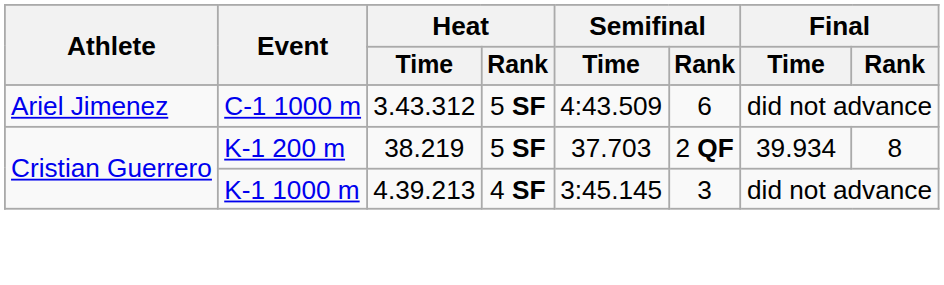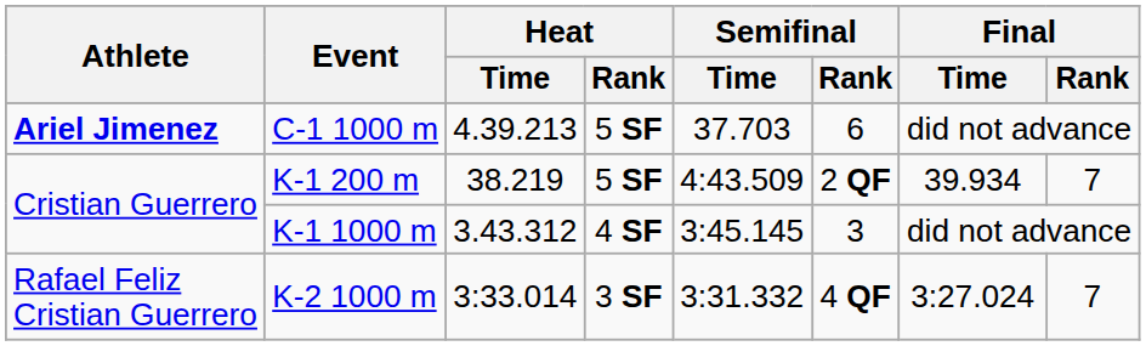 <table class=wikitable style=font-size:90%;text-align:center>
 <tr>
 <th rowspan=2>Athlete</th>
 <th rowspan=2>Event</th>
 <th colspan=2>Heat</th>
 <th colspan=2>Semifinal</th>
 <th colspan=2>Final</th>
 </tr>
 <tr style=font-size:95%>
 <th>Time</th>
 <th>Rank</th>
 <th>Time</th>
 <th>Rank</th>
 <th>Time</th>
 <th>Rank</th>
 </tr>
 <tr>
-<td align=left><a href='#'>Ariel Jimenez</a></td>
+<td align=left><strong><a href='#'>Ariel Jimenez</a></strong></td>
 <td align=left><a href='#'>C-1 1000 m</a></td>
-<td>3.43.312</td>
+<td>4.39.213</td>
 <td>5 <strong>SF</strong></td>
-<td>4:43.509</td>
+<td>37.703</td>
 <td>6</td>
 <td colspan=2>did not advance</td>
 </tr>
 <tr>
 <td align=left rowspan=2><a href='#'>Cristian Guerrero</a></td>
 <td align=left><a href='#'>K-1 200 m</a></td>
 <td>38.219</td>
 <td>5 <strong>SF</strong></td>
-<td>37.703</td>
+<td>4:43.509</td>
 <td>2 <strong>QF</strong></td>
 <td>39.934</td>
-<td>8</td>
+<td>7</td>
 </tr>
 <tr>
 <td align=left><a href='#'>K-1 1000 m</a></td>
-<td>4.39.213</td>
+<td>3.43.312</td>
 <td>4 <strong>SF</strong></td>
 <td>3:45.145</td>
 <td>3</td>
 <td colspan=2>did not advance</td>
 </tr>
+<tr>
+<td align=left><a href='#'>Rafael Feliz</a><br><a href='#'>Cristian Guerrero</a></td>
+<td align=left><a href='#'>K-2 1000 m</a></td>
+<td>3:33.014</td>
+<td>3 <strong>SF</strong></td>
+<td>3:31.332</td>
+<td>4 <strong>QF</strong></td>
+<td>3:27.024</td>
+<td>7</td>
+</tr>
 </table>
